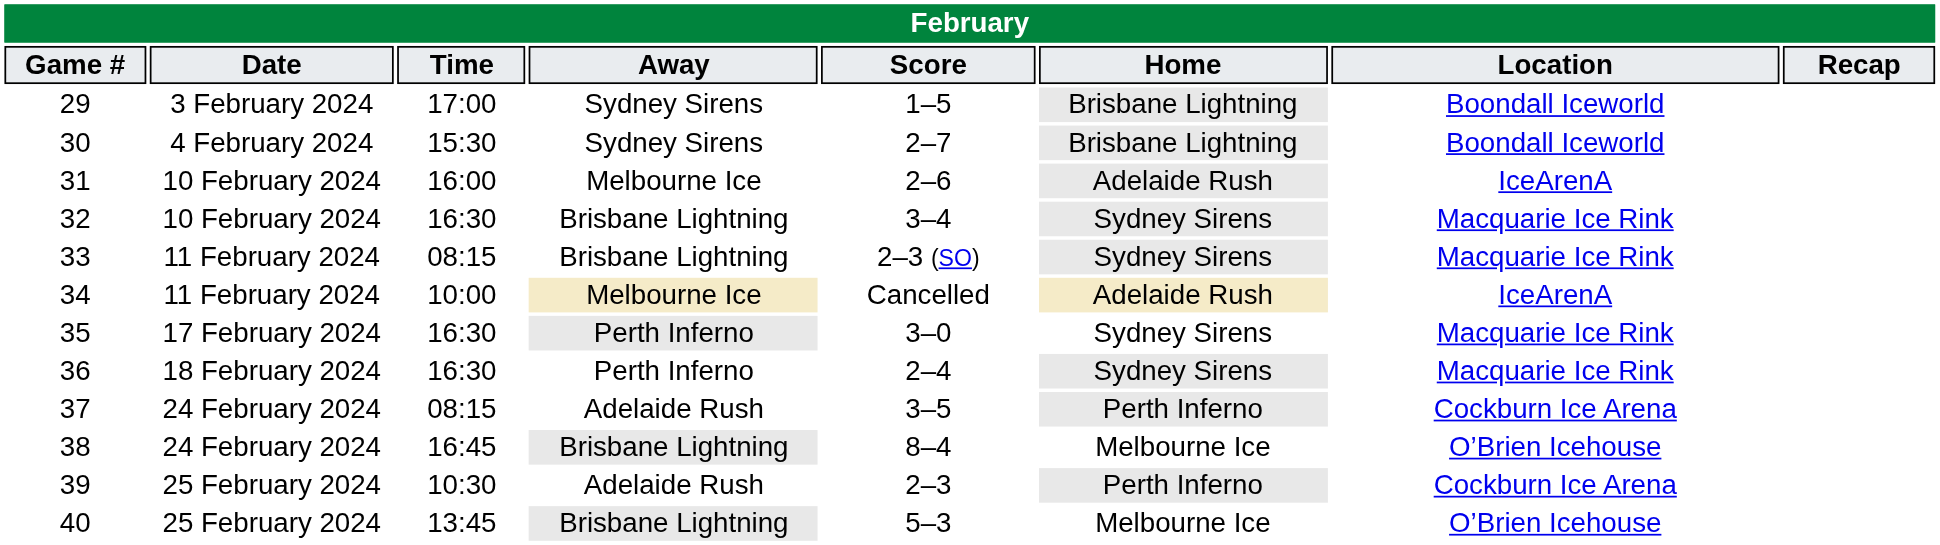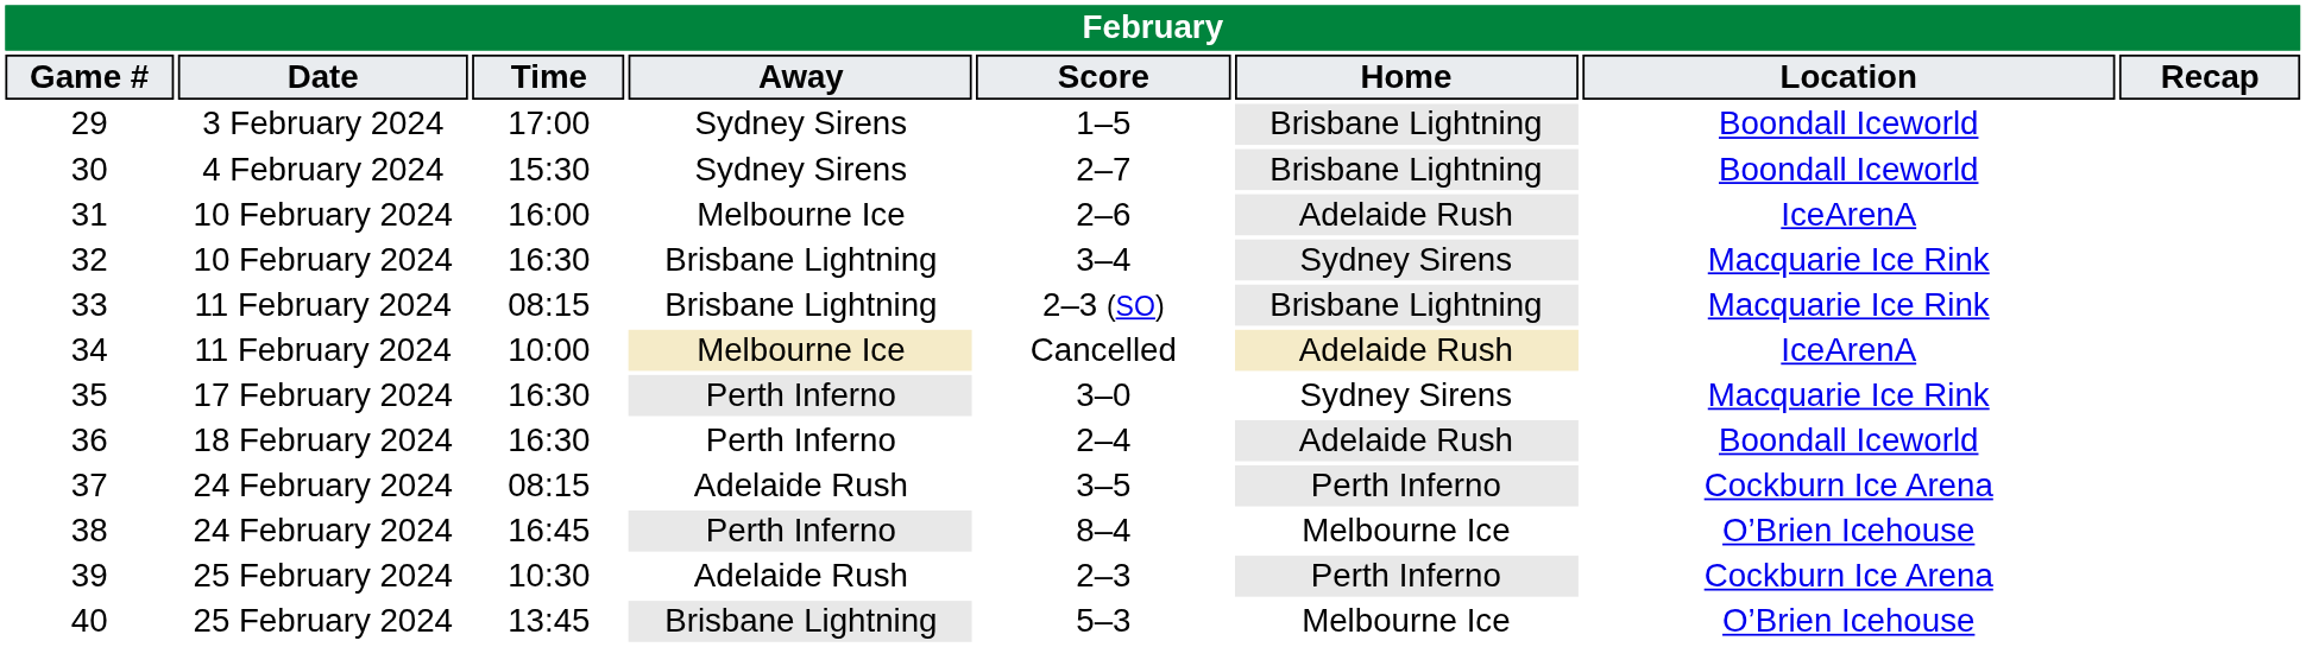 <table class="toccolours" style="width:70em;text-align: center">
 <tr>
 <th colspan="8" style="background:#00843d;color:white;border:#00843d 1px solid">February</th>
 </tr>
 <tr>
 <th style="background:#e9ecef;color:black;border:#000000 1px solid; width: 40px">Game #</th>
 <th style="background:#e9ecef;color:black;border:#000000 1px solid; width: 80px">Date</th>
 <th style="background:#e9ecef;color:black;border:#000000 1px solid; width: 40px">Time</th>
 <th style="background:#e9ecef;color:black;border:#000000 1px solid; width: 95px">Away</th>
 <th style="background:#e9ecef;color:black;border:#000000 1px solid; width: 50px">Score</th>
 <th style="background:#e9ecef;color:black;border:#000000 1px solid; width: 95px">Home</th>
 <th style="background:#e9ecef;color:black;border:#000000 1px solid; width: 150px">Location</th>
 <th style="background:#e9ecef;color:black;border:#000000 1px solid; width: 40px">Recap</th>
 </tr>
 <tr>
 <td>29</td>
 <td>3 February 2024</td>
 <td>17:00</td>
 <td>Sydney Sirens</td>
 <td>1–5</td>
 <td bgcolor="#e8e8e8">Brisbane Lightning</td>
 <td><a href='#'>Boondall Iceworld</a></td>
 <td></td>
 </tr>
 <tr>
 <td>30</td>
 <td>4 February 2024</td>
 <td>15:30</td>
 <td>Sydney Sirens</td>
 <td>2–7</td>
 <td bgcolor="#e8e8e8">Brisbane Lightning</td>
 <td><a href='#'>Boondall Iceworld</a></td>
 <td></td>
 </tr>
 <tr>
 <td>31</td>
 <td>10 February 2024</td>
 <td>16:00</td>
 <td>Melbourne Ice</td>
 <td>2–6</td>
 <td bgcolor="#e8e8e8">Adelaide Rush</td>
 <td><a href='#'>IceArenA</a></td>
 <td></td>
 </tr>
 <tr>
 <td>32</td>
 <td>10 February 2024</td>
 <td>16:30</td>
 <td>Brisbane Lightning</td>
 <td>3–4</td>
 <td bgcolor="#e8e8e8">Sydney Sirens</td>
 <td><a href='#'>Macquarie Ice Rink</a></td>
 <td></td>
 </tr>
 <tr>
 <td>33</td>
 <td>11 February 2024</td>
 <td>08:15</td>
 <td>Brisbane Lightning</td>
 <td>2–3 <small>(<a href='#'>SO</a>)</small></td>
-<td bgcolor="#e8e8e8">Sydney Sirens</td>
+<td bgcolor="#e8e8e8">Brisbane Lightning</td>
 <td><a href='#'>Macquarie Ice Rink</a></td>
 <td></td>
 </tr>
 <tr>
 <td>34</td>
 <td>11 February 2024</td>
 <td>10:00</td>
 <td bgcolor="#f5ebc8">Melbourne Ice</td>
 <td>Cancelled</td>
 <td bgcolor="#f5ebc8">Adelaide Rush</td>
 <td><a href='#'>IceArenA</a></td>
 <td></td>
 </tr>
 <tr>
 <td>35</td>
 <td>17 February 2024</td>
 <td>16:30</td>
 <td bgcolor="#e8e8e8">Perth Inferno</td>
 <td>3–0</td>
 <td>Sydney Sirens</td>
 <td><a href='#'>Macquarie Ice Rink</a></td>
 <td></td>
 </tr>
 <tr>
 <td>36</td>
 <td>18 February 2024</td>
 <td>16:30</td>
 <td>Perth Inferno</td>
 <td>2–4</td>
-<td bgcolor="#e8e8e8">Sydney Sirens</td>
-<td><a href='#'>Macquarie Ice Rink</a></td>
+<td bgcolor="#e8e8e8">Adelaide Rush</td>
+<td><a href='#'>Boondall Iceworld</a></td>
 <td></td>
 </tr>
 <tr>
 <td>37</td>
 <td>24 February 2024</td>
 <td>08:15</td>
 <td>Adelaide Rush</td>
 <td>3–5</td>
 <td bgcolor="#e8e8e8">Perth Inferno</td>
 <td><a href='#'>Cockburn Ice Arena</a></td>
 <td></td>
 </tr>
 <tr>
 <td>38</td>
 <td>24 February 2024</td>
 <td>16:45</td>
-<td bgcolor="#e8e8e8">Brisbane Lightning</td>
+<td bgcolor="#e8e8e8">Perth Inferno</td>
 <td>8–4</td>
 <td>Melbourne Ice</td>
 <td><a href='#'>O’Brien Icehouse</a></td>
 <td></td>
 </tr>
 <tr>
 <td>39</td>
 <td>25 February 2024</td>
 <td>10:30</td>
 <td>Adelaide Rush</td>
 <td>2–3</td>
 <td bgcolor="#e8e8e8">Perth Inferno</td>
 <td><a href='#'>Cockburn Ice Arena</a></td>
 <td></td>
 </tr>
 <tr>
 <td>40</td>
 <td>25 February 2024</td>
 <td>13:45</td>
 <td bgcolor="#e8e8e8">Brisbane Lightning</td>
 <td>5–3</td>
 <td>Melbourne Ice</td>
 <td><a href='#'>O’Brien Icehouse</a></td>
 <td></td>
 </tr>
 <tr>
 </tr>
 </table>
